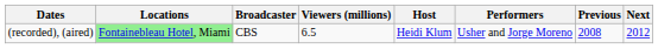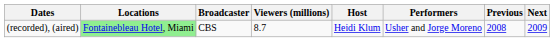 <table class="wikitable" style="font-size: 85%">
 <tr>
 <th>Dates</th>
 <th>Locations</th>
 <th>Broadcaster</th>
 <th>Viewers (millions)</th>
 <th>Host</th>
 <th>Performers</th>
 <th>Previous</th>
 <th>Next</th>
 </tr>
 <tr>
 <td> (recorded),  (aired)</td>
 <td style="background: lightgreen;"><a href='#'>Fontainebleau Hotel</a>, Miami</td>
 <td>CBS</td>
-<td>6.5</td>
+<td>8.7</td>
 <td><a href='#'>Heidi Klum</a></td>
 <td><a href='#'>Usher</a> and <a href='#'>Jorge Moreno</a></td>
 <td><a href='#'>2008</a></td>
-<td><a href='#'>2012</a></td>
+<td><a href='#'>2009</a></td>
 </tr>
 </table>
